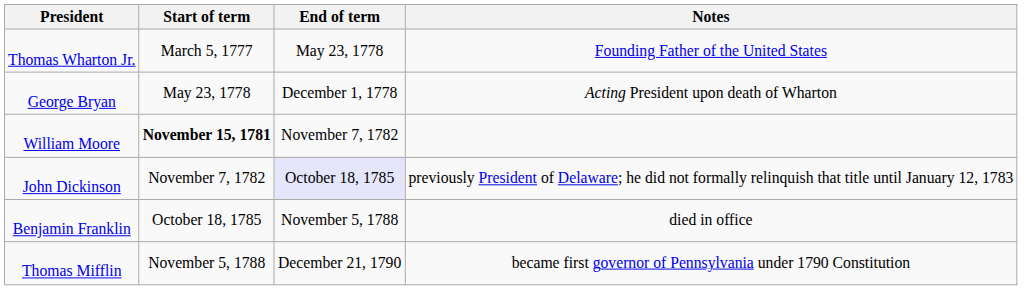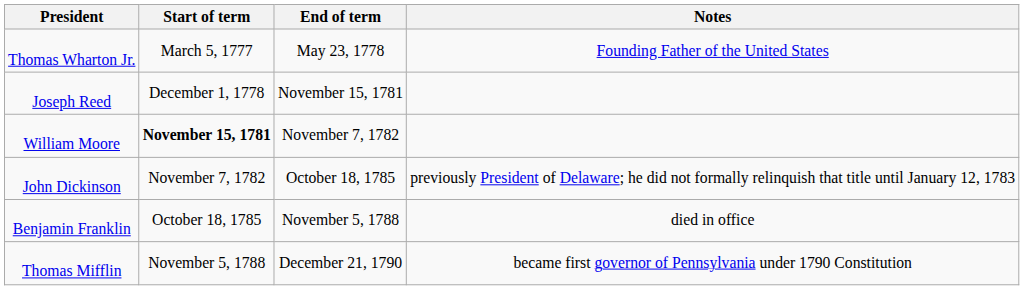 <table class="wikitable sortable" style="text-align:center;">
 <tr>
 <th>President</th>
 <th>Start of term</th>
 <th>End of term</th>
 <th>Notes</th>
 </tr>
 <tr>
 <td><br><a href='#'>Thomas Wharton Jr.</a></td>
 <td>March 5, 1777</td>
 <td>May 23, 1778</td>
 <td><a href='#'>Founding Father of the United States</a></td>
 </tr>
 <tr>
-<td><br><a href='#'>George Bryan</a></td>
-<td>May 23, 1778</td>
+<td><br><a href='#'>Joseph Reed</a></td>
 <td>December 1, 1778</td>
-<td><em>Acting</em> President upon death of Wharton</td>
+<td>November 15, 1781</td>
+<td></td>
 </tr>
 <tr>
 <td><br><a href='#'>William Moore</a></td>
 <td><strong>November 15, 1781</strong></td>
 <td>November 7, 1782</td>
 <td></td>
 </tr>
 <tr>
 <td><br><a href='#'>John Dickinson</a></td>
 <td>November 7, 1782</td>
-<td style="background: lavender;">October 18, 1785</td>
+<td>October 18, 1785</td>
 <td>previously <a href='#'>President</a> of <a href='#'>Delaware</a>; he did not formally relinquish that title until January 12, 1783</td>
 </tr>
 <tr>
 <td><br><a href='#'>Benjamin Franklin</a></td>
 <td>October 18, 1785</td>
 <td>November 5, 1788</td>
 <td>died in office</td>
 </tr>
 <tr>
 <td><br><a href='#'>Thomas Mifflin</a></td>
 <td>November 5, 1788</td>
 <td>December 21, 1790</td>
 <td>became first <a href='#'>governor of Pennsylvania</a> under 1790 Constitution</td>
 </tr>
 </table>
